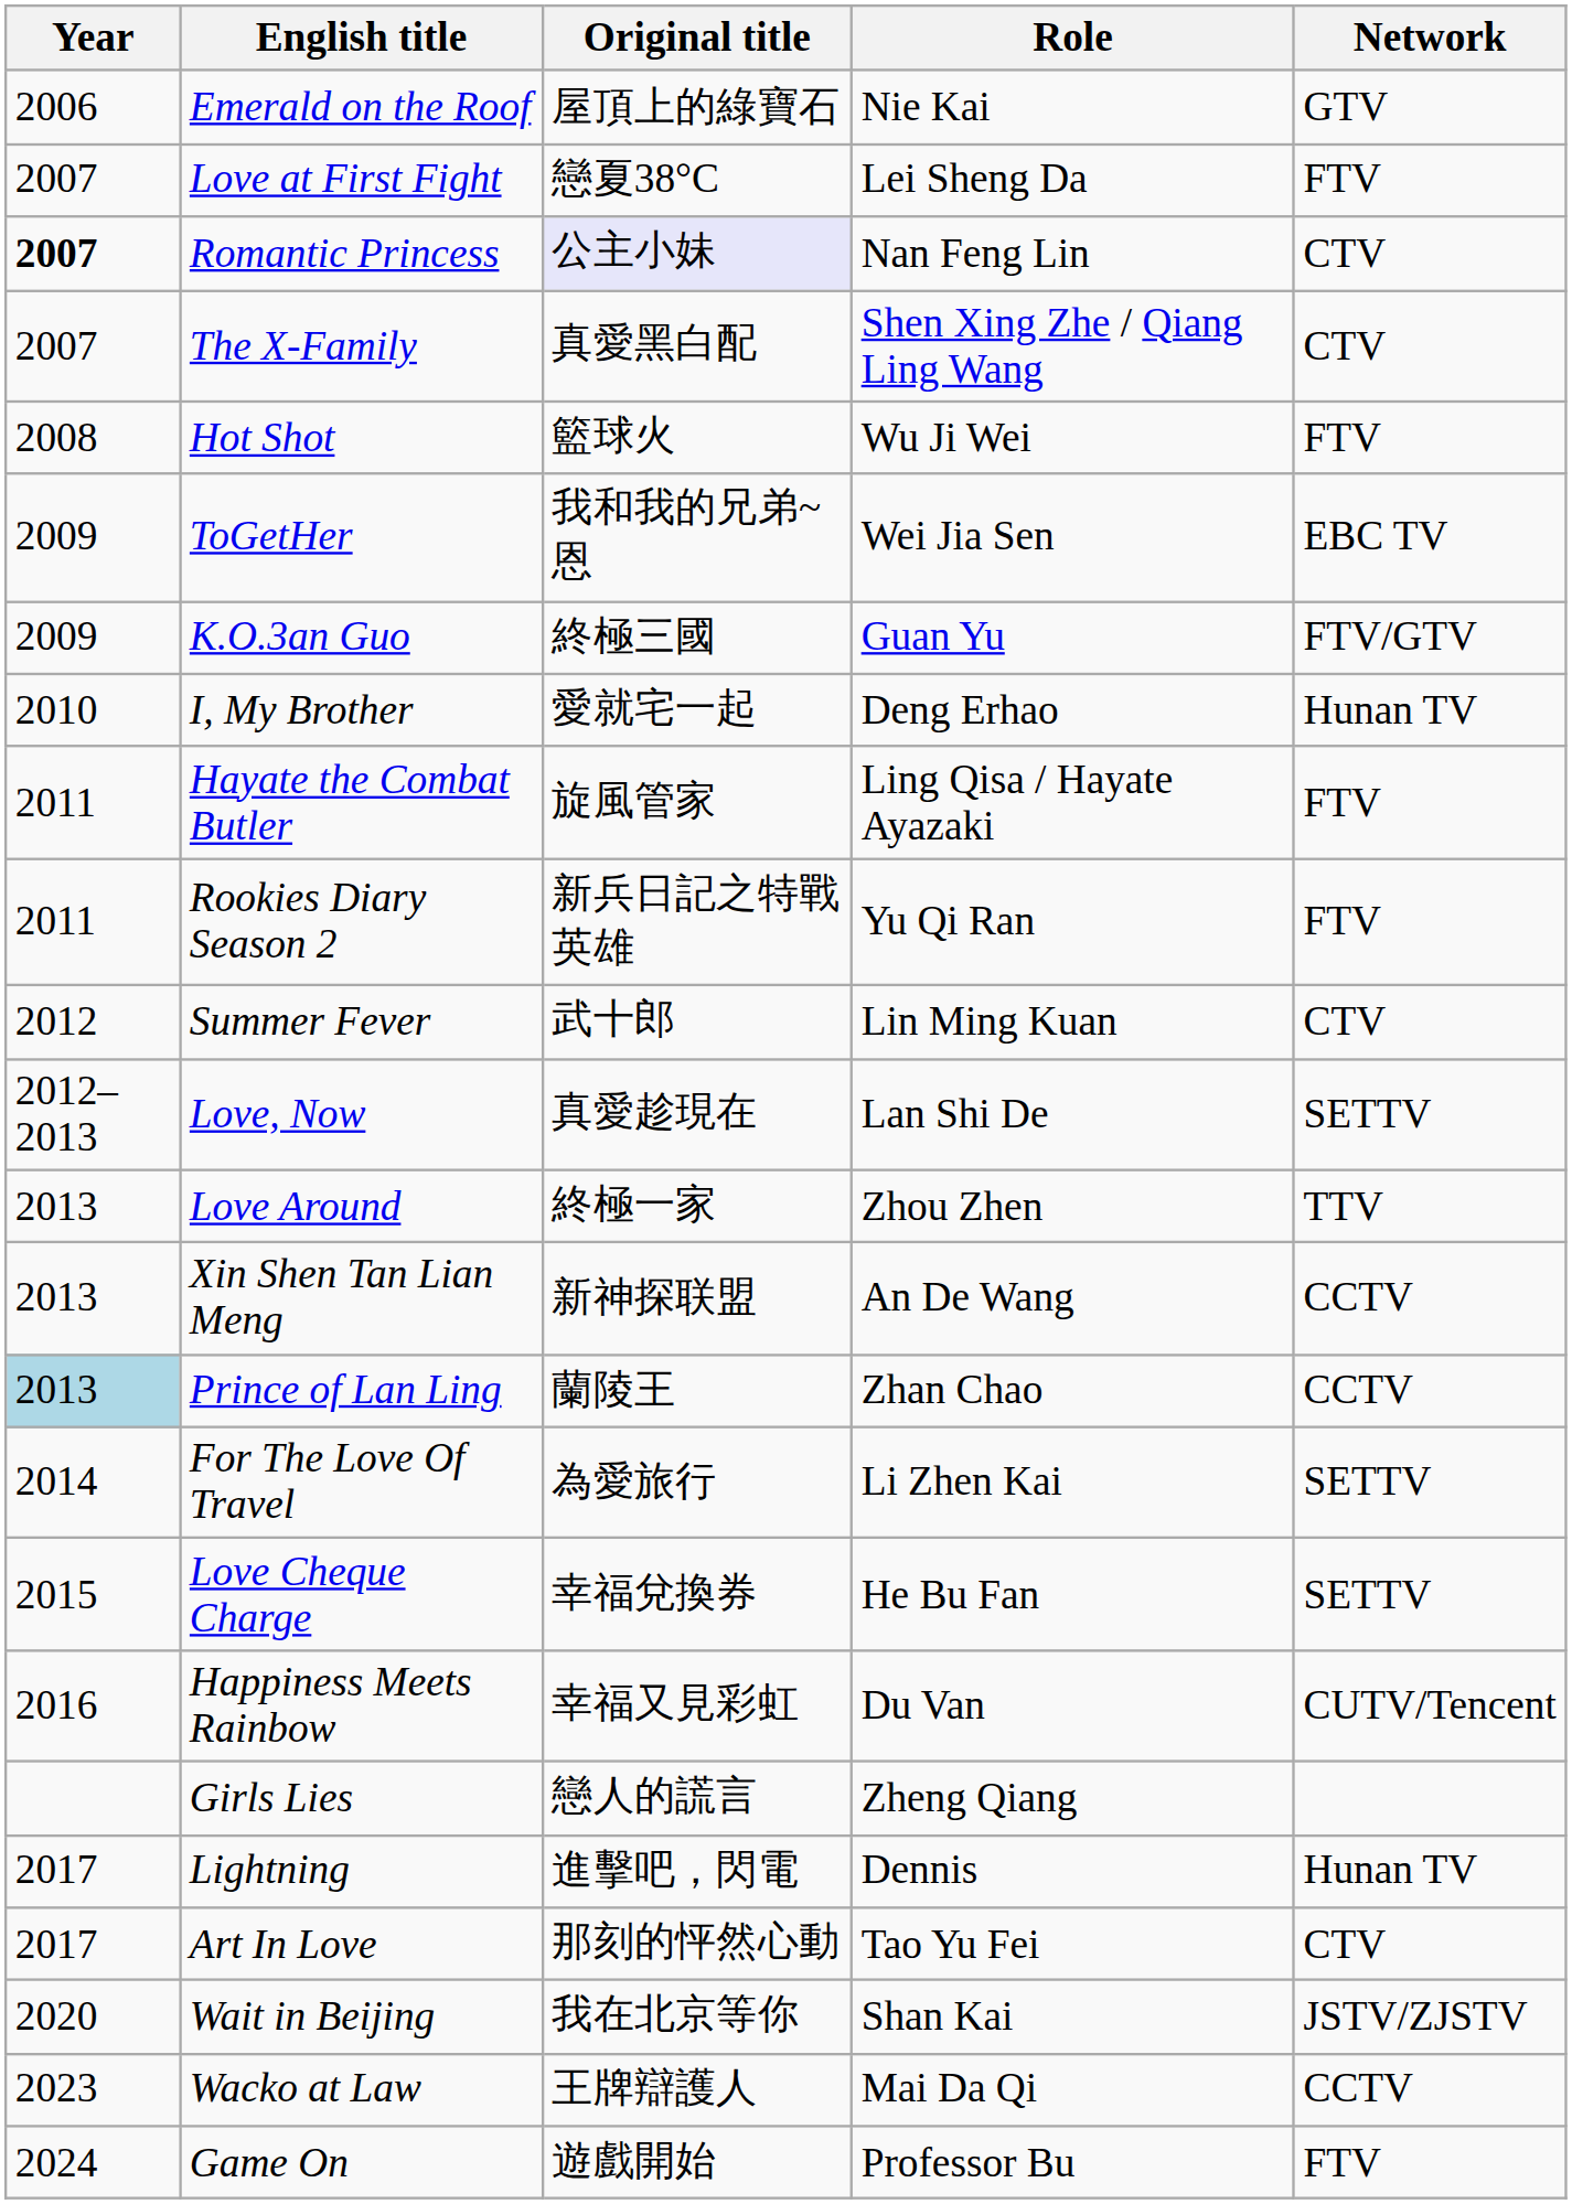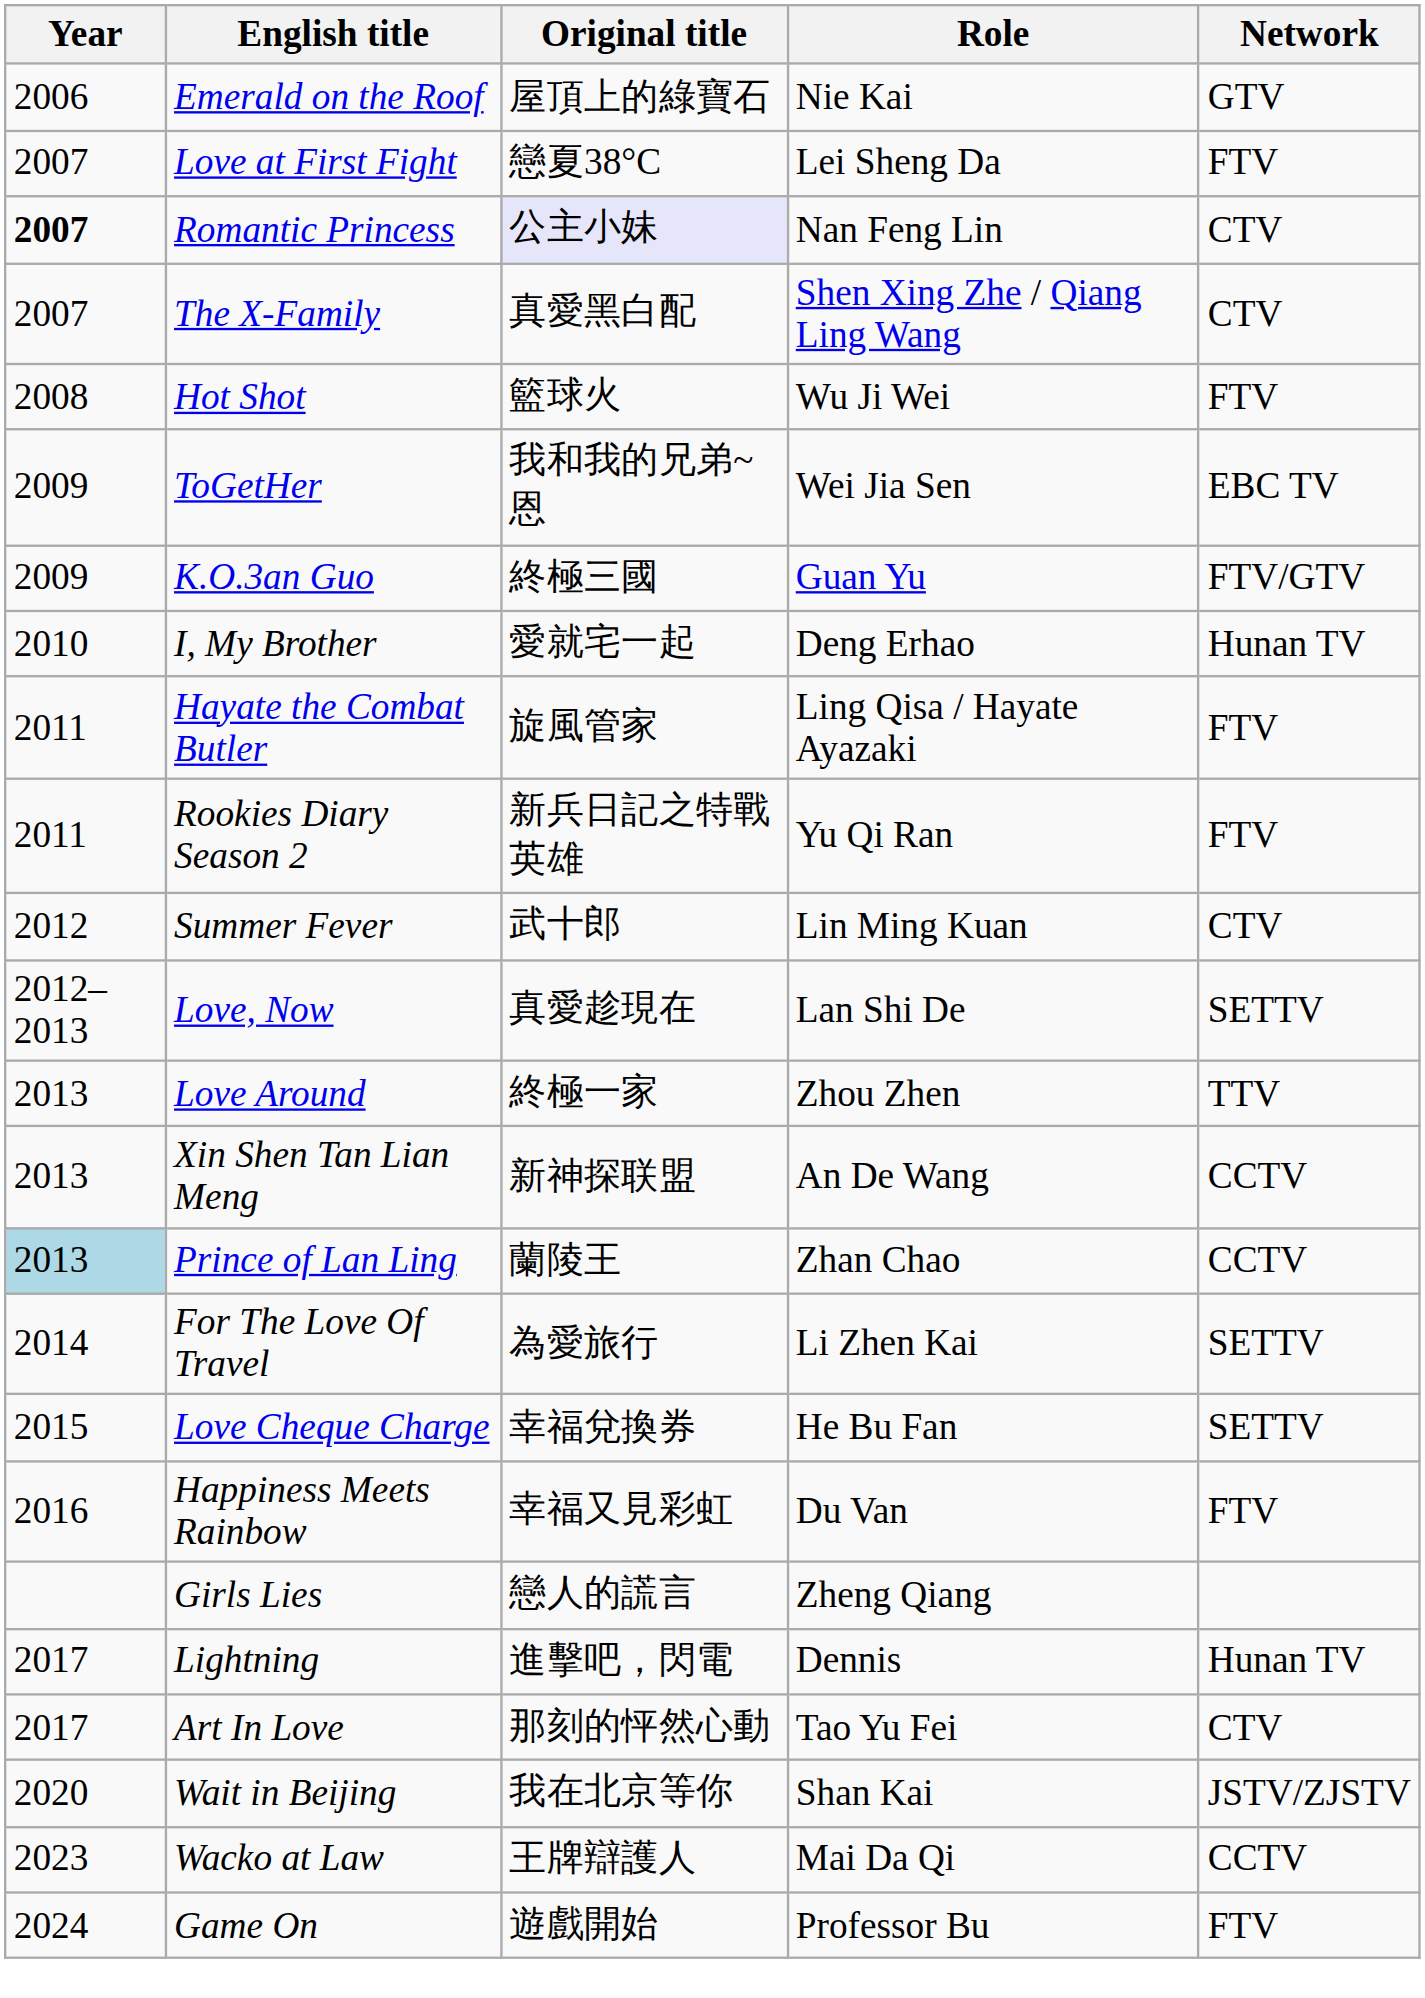 <table class="wikitable sortable">
 <tr>
 <th>Year</th>
 <th>English title</th>
 <th>Original title</th>
 <th>Role</th>
 <th>Network</th>
 </tr>
 <tr>
 <td>2006</td>
 <td><em><a href='#'>Emerald on the Roof</a></em></td>
 <td>屋頂上的綠寶石</td>
 <td>Nie Kai</td>
 <td>GTV</td>
 </tr>
 <tr>
 <td>2007</td>
 <td><em><a href='#'>Love at First Fight</a></em></td>
 <td>戀夏38°C</td>
 <td>Lei Sheng Da</td>
 <td>FTV</td>
 </tr>
 <tr>
 <td><strong>2007</strong></td>
 <td><em><a href='#'>Romantic Princess</a></em></td>
 <td style="background: lavender;">公主小妹</td>
 <td>Nan Feng Lin</td>
 <td>CTV</td>
 </tr>
 <tr>
 <td>2007</td>
 <td><em><a href='#'>The X-Family</a></em></td>
 <td>真愛黑白配</td>
 <td><a href='#'>Shen Xing Zhe</a> / <a href='#'>Qiang Ling Wang</a></td>
 <td>CTV</td>
 </tr>
 <tr>
 <td>2008</td>
 <td><em><a href='#'>Hot Shot</a></em></td>
 <td>籃球火</td>
 <td>Wu Ji Wei</td>
 <td>FTV</td>
 </tr>
 <tr>
 <td>2009</td>
 <td><em><a href='#'>ToGetHer</a></em></td>
 <td>我和我的兄弟~恩</td>
 <td>Wei Jia Sen</td>
 <td>EBC TV</td>
 </tr>
 <tr>
 <td>2009</td>
 <td><em><a href='#'>K.O.3an Guo</a></em></td>
 <td>終極三國</td>
 <td><a href='#'>Guan Yu</a></td>
 <td>FTV/GTV</td>
 </tr>
 <tr>
 <td>2010</td>
 <td><em>I, My Brother</em></td>
 <td>愛就宅一起</td>
 <td>Deng Erhao</td>
 <td>Hunan TV</td>
 </tr>
 <tr>
 <td>2011</td>
 <td><em><a href='#'>Hayate the Combat Butler</a></em></td>
 <td>旋風管家</td>
 <td>Ling Qisa / Hayate Ayazaki</td>
 <td>FTV</td>
 </tr>
 <tr>
 <td>2011</td>
 <td><em>Rookies Diary Season 2</em></td>
 <td>新兵日記之特戰英雄</td>
 <td>Yu Qi Ran</td>
 <td>FTV</td>
 </tr>
 <tr>
 <td>2012</td>
 <td><em>Summer Fever</em></td>
 <td>武十郎</td>
 <td>Lin Ming Kuan</td>
 <td>CTV</td>
 </tr>
 <tr>
 <td>2012–2013</td>
 <td><em><a href='#'>Love, Now</a></em></td>
 <td>真愛趁現在</td>
 <td>Lan Shi De</td>
 <td>SETTV</td>
 </tr>
 <tr>
 <td>2013</td>
 <td><em><a href='#'>Love Around</a></em></td>
 <td>終極一家</td>
 <td>Zhou Zhen</td>
 <td>TTV</td>
 </tr>
 <tr>
 <td>2013</td>
 <td><em>Xin Shen Tan Lian Meng</em></td>
 <td>新神探联盟</td>
 <td>An De Wang</td>
 <td>CCTV</td>
 </tr>
 <tr>
 <td style="background: lightblue;">2013</td>
 <td><em><a href='#'>Prince of Lan Ling</a></em></td>
 <td>蘭陵王</td>
 <td>Zhan Chao</td>
 <td>CCTV</td>
 </tr>
 <tr>
 <td>2014</td>
 <td><em>For The Love Of Travel</em></td>
 <td>為愛旅行</td>
 <td>Li Zhen Kai</td>
 <td>SETTV</td>
 </tr>
 <tr>
 <td>2015</td>
 <td><em><a href='#'>Love Cheque Charge</a></em></td>
 <td>幸福兌換券</td>
 <td>He Bu Fan</td>
 <td>SETTV</td>
 </tr>
 <tr>
 <td>2016</td>
 <td><em>Happiness Meets Rainbow</em></td>
 <td>幸福又見彩虹</td>
 <td>Du Van</td>
-<td>CUTV/Tencent</td>
+<td>FTV</td>
 </tr>
 <tr>
 <td></td>
 <td><em>Girls Lies</em></td>
 <td>戀人的謊言</td>
 <td>Zheng Qiang</td>
 <td></td>
 </tr>
 <tr>
 <td>2017</td>
 <td><em>Lightning</em></td>
 <td>進擊吧，閃電</td>
 <td>Dennis</td>
 <td>Hunan TV</td>
 </tr>
 <tr>
 <td>2017</td>
 <td><em>Art In Love</em></td>
 <td>那刻的怦然心動</td>
 <td>Tao Yu Fei</td>
 <td>CTV</td>
 </tr>
 <tr>
 <td>2020</td>
 <td><em>Wait in Beijing</em></td>
 <td>我在北京等你</td>
 <td>Shan Kai</td>
 <td>JSTV/ZJSTV</td>
 </tr>
 <tr>
 <td>2023</td>
 <td><em>Wacko at Law</em></td>
 <td>王牌辯護人</td>
 <td>Mai Da Qi</td>
 <td>CCTV</td>
 </tr>
 <tr>
 <td>2024</td>
 <td><em>Game On</em></td>
 <td>遊戲開始</td>
 <td>Professor Bu</td>
 <td>FTV</td>
 </tr>
 </table>
